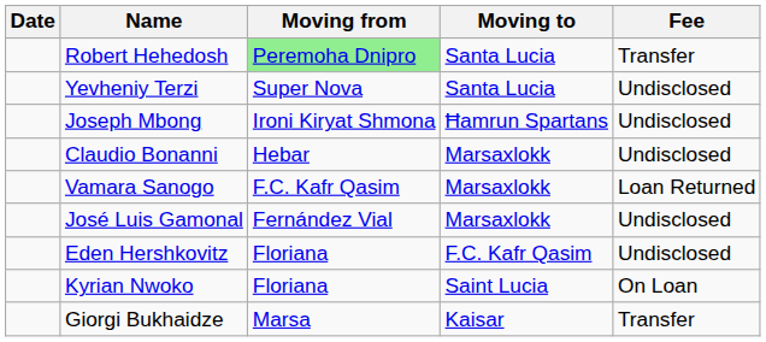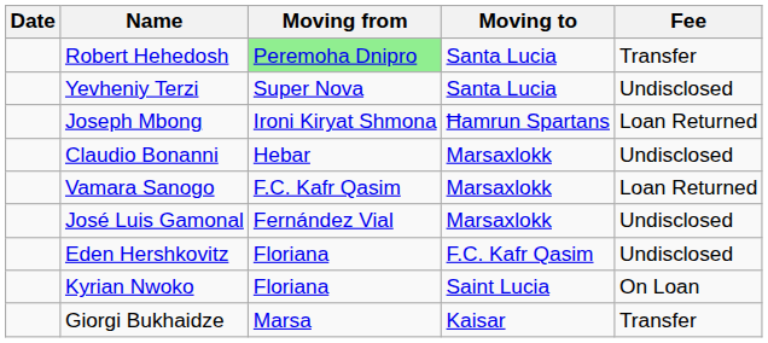 <table class="wikitable sortable">
 <tr>
 <th>Date</th>
 <th>Name</th>
 <th>Moving from</th>
 <th>Moving to</th>
 <th>Fee</th>
 </tr>
 <tr>
 <td rowspan="1"><strong></strong></td>
 <td> <a href='#'>Robert Hehedosh</a></td>
 <td style="background: lightgreen;"> <a href='#'>Peremoha Dnipro</a></td>
 <td><a href='#'>Santa Lucia</a></td>
 <td>Transfer</td>
 </tr>
 <tr>
 <td rowspan="1"><strong></strong></td>
 <td> <a href='#'>Yevheniy Terzi</a></td>
 <td> <a href='#'>Super Nova</a></td>
 <td><a href='#'>Santa Lucia</a></td>
 <td>Undisclosed</td>
 </tr>
 <tr>
 <td rowspan="1"><strong></strong></td>
 <td> <a href='#'>Joseph Mbong</a></td>
 <td> <a href='#'>Ironi Kiryat Shmona</a></td>
 <td><a href='#'>Ħamrun Spartans</a></td>
-<td>Undisclosed</td>
+<td>Loan Returned</td>
 </tr>
 <tr>
 <td rowspan="1"><strong></strong></td>
 <td> <a href='#'>Claudio Bonanni</a></td>
 <td> <a href='#'>Hebar</a></td>
 <td><a href='#'>Marsaxlokk</a></td>
 <td>Undisclosed</td>
 </tr>
 <tr>
 <td rowspan="1"><strong></strong></td>
 <td> <a href='#'>Vamara Sanogo</a></td>
 <td> <a href='#'>F.C. Kafr Qasim</a></td>
 <td><a href='#'>Marsaxlokk</a></td>
 <td>Loan Returned</td>
 </tr>
 <tr>
 <td rowspan="1"><strong></strong></td>
 <td> <a href='#'>José Luis Gamonal</a></td>
 <td> <a href='#'>Fernández Vial</a></td>
 <td><a href='#'>Marsaxlokk</a></td>
 <td>Undisclosed</td>
 </tr>
 <tr>
 <td rowspan="1"><strong></strong></td>
 <td> <a href='#'>Eden Hershkovitz</a></td>
 <td><a href='#'>Floriana</a></td>
 <td> <a href='#'>F.C. Kafr Qasim</a></td>
 <td>Undisclosed</td>
 </tr>
 <tr>
 <td rowspan="1"><strong></strong></td>
 <td> <a href='#'>Kyrian Nwoko</a></td>
 <td><a href='#'>Floriana</a></td>
 <td><a href='#'>Saint Lucia</a></td>
 <td>On Loan</td>
 </tr>
 <tr>
 <td rowspan="1"><strong></strong></td>
 <td> Giorgi Bukhaidze</td>
 <td><a href='#'>Marsa</a></td>
 <td> <a href='#'>Kaisar</a></td>
 <td>Transfer</td>
 </tr>
 </table>
